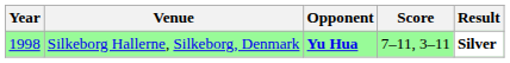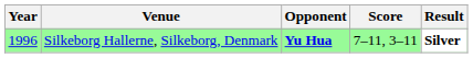 <table class="sortable wikitable" style="font-size: 90%;">
 <tr>
 <th>Year</th>
 <th>Venue</th>
 <th>Opponent</th>
 <th>Score</th>
 <th>Result</th>
 </tr>
 <tr style="background:#98FB98">
-<td align="center"><a href='#'>1998</a></td>
+<td align="center"><a href='#'>1996</a></td>
 <td align="left"><a href='#'>Silkeborg Hallerne</a>, <a href='#'>Silkeborg, Denmark</a></td>
 <td align="left"><strong> <a href='#'>Yu Hua</a></strong></td>
 <td align="left">7–11, 3–11</td>
 <td style="text-align:left; background:white"> <strong>Silver</strong></td>
 </tr>
 </table>
